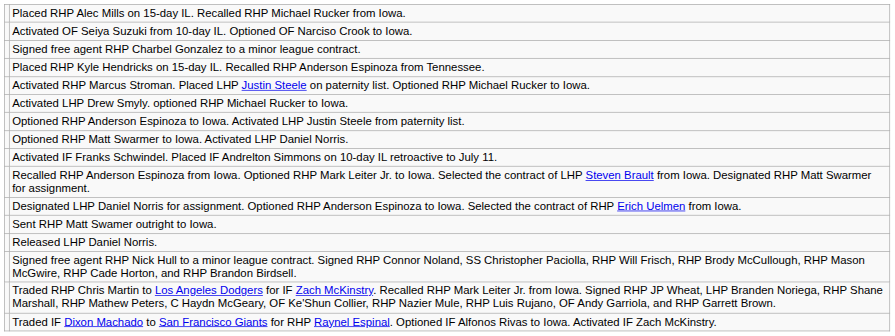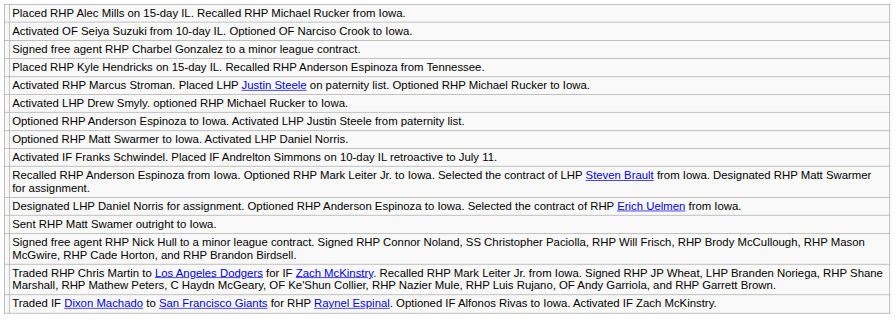 <table class="wikitable">
 <tr>
 <td></td>
 <td>Placed RHP Alec Mills on 15-day IL. Recalled RHP Michael Rucker from Iowa.</td>
 </tr>
 <tr>
 <td></td>
 <td>Activated OF Seiya Suzuki from 10-day IL. Optioned OF Narciso Crook to Iowa.</td>
 </tr>
 <tr>
 <td></td>
 <td>Signed free agent RHP Charbel Gonzalez to a minor league contract.</td>
 </tr>
 <tr>
 <td></td>
 <td>Placed RHP Kyle Hendricks on 15-day IL. Recalled RHP Anderson Espinoza from Tennessee.</td>
 </tr>
 <tr>
 <td></td>
 <td>Activated RHP Marcus Stroman. Placed LHP <a href='#'>Justin Steele</a> on paternity list. Optioned RHP Michael Rucker to Iowa.</td>
 </tr>
 <tr>
 <td></td>
 <td>Activated LHP Drew Smyly. optioned RHP Michael Rucker to Iowa.</td>
 </tr>
 <tr>
 <td></td>
 <td>Optioned RHP Anderson Espinoza to Iowa. Activated LHP Justin Steele from paternity list.</td>
 </tr>
 <tr>
 <td></td>
 <td>Optioned RHP Matt Swarmer to Iowa. Activated LHP Daniel Norris.</td>
 </tr>
 <tr>
 <td></td>
 <td>Activated IF Franks Schwindel. Placed IF Andrelton Simmons on 10-day IL retroactive to July 11.</td>
 </tr>
 <tr>
 <td></td>
 <td>Recalled RHP Anderson Espinoza from Iowa. Optioned RHP Mark Leiter Jr. to Iowa. Selected the contract of LHP <a href='#'>Steven Brault</a> from Iowa. Designated RHP Matt Swarmer for assignment.</td>
 </tr>
 <tr>
 <td></td>
 <td>Designated LHP Daniel Norris for assignment. Optioned RHP Anderson Espinoza to Iowa. Selected the contract of RHP <a href='#'>Erich Uelmen</a> from Iowa.</td>
 </tr>
 <tr>
 <td></td>
 <td>Sent RHP Matt Swamer outright to Iowa.</td>
 </tr>
 <tr>
 <td></td>
-<td>Released LHP Daniel Norris.</td>
-</tr>
-<tr>
-<td></td>
 <td>Signed free agent RHP Nick Hull to a minor league contract. Signed RHP Connor Noland, SS Christopher Paciolla, RHP Will Frisch, RHP Brody McCullough, RHP Mason McGwire, RHP Cade Horton, and RHP Brandon Birdsell.</td>
 </tr>
 <tr>
 <td></td>
 <td>Traded RHP Chris Martin to <a href='#'>Los Angeles Dodgers</a> for IF <a href='#'>Zach McKinstry</a>. Recalled RHP Mark Leiter Jr. from Iowa. Signed RHP JP Wheat, LHP Branden Noriega, RHP Shane Marshall, RHP Mathew Peters, C Haydn McGeary, OF Ke'Shun Collier, RHP Nazier Mule, RHP Luis Rujano, OF Andy Garriola, and RHP Garrett Brown.</td>
 </tr>
 <tr>
 <td></td>
 <td>Traded IF <a href='#'>Dixon Machado</a> to <a href='#'>San Francisco Giants</a> for RHP <a href='#'>Raynel Espinal</a>. Optioned IF Alfonos Rivas to Iowa. Activated IF Zach McKinstry.</td>
 </tr>
 </table>
